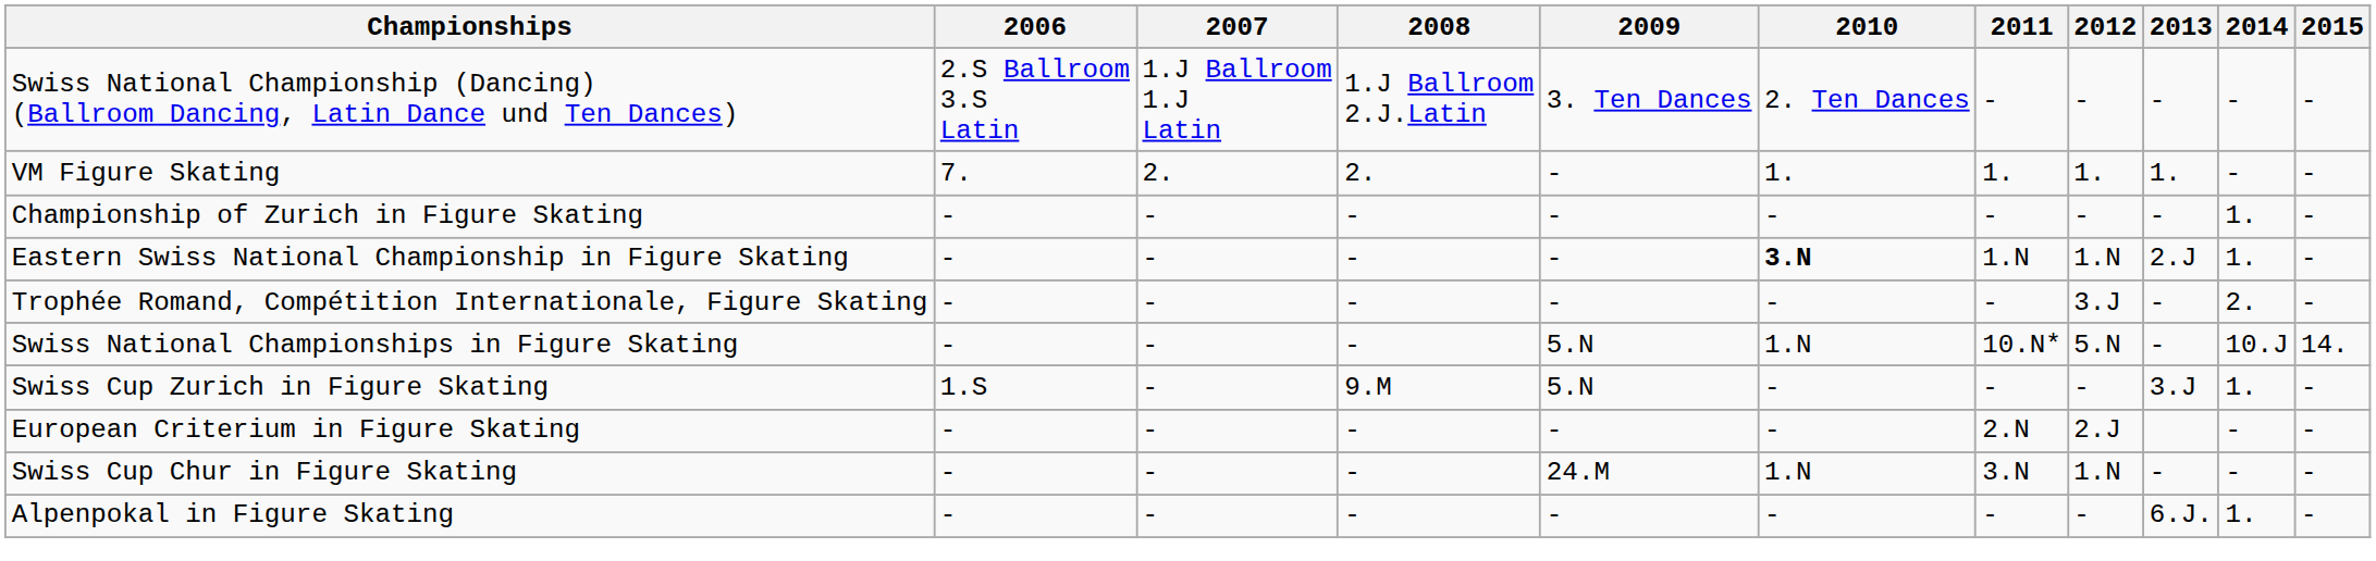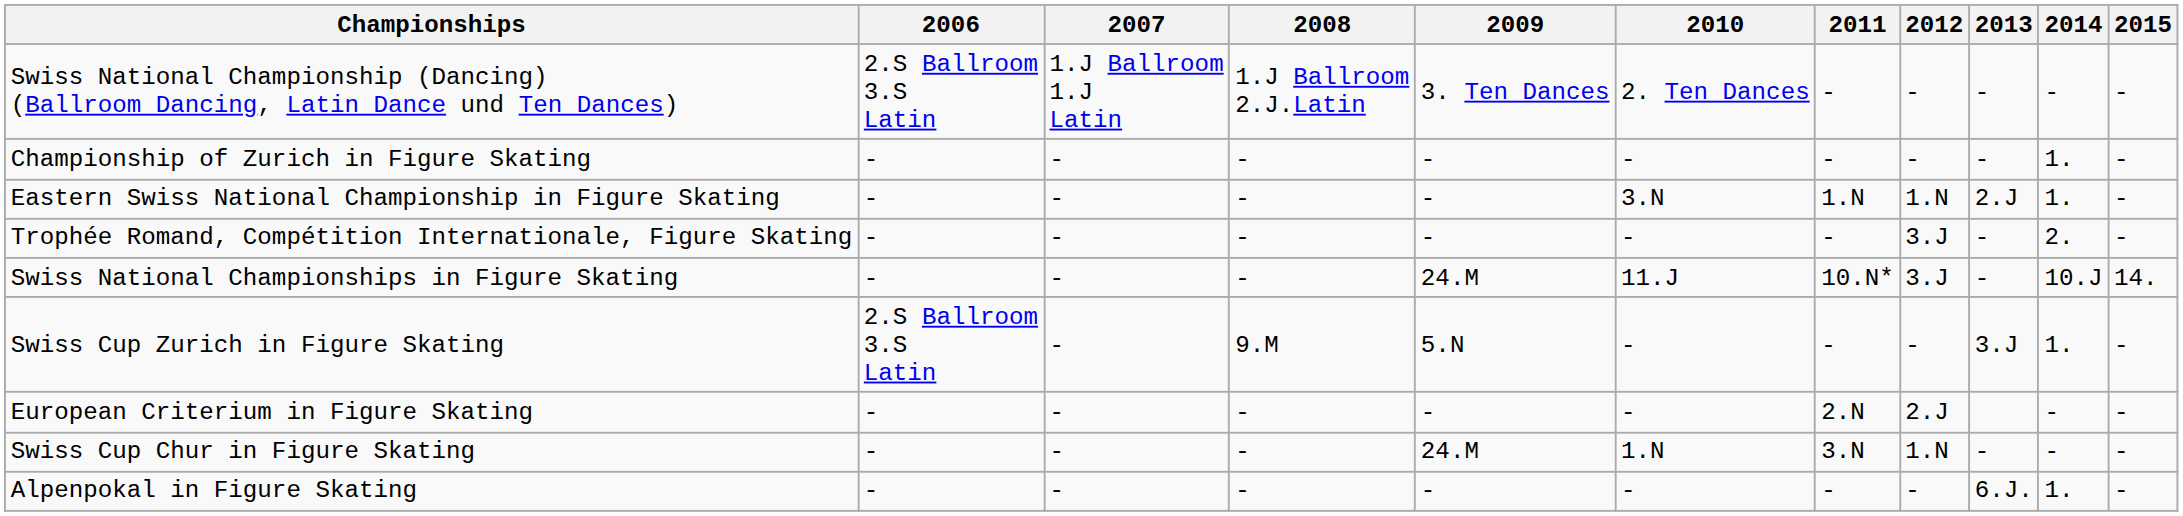 <table class="wikitable">
 <tr>
 <th>Championships</th>
 <th>2006</th>
 <th>2007</th>
 <th>2008</th>
 <th>2009</th>
 <th>2010</th>
 <th>2011</th>
 <th>2012</th>
 <th>2013</th>
 <th>2014</th>
 <th>2015</th>
 </tr>
 <tr>
 <td>Swiss National Championship (Dancing)<br>(<a href='#'>Ballroom Dancing</a>, <a href='#'>Latin Dance</a> und <a href='#'>Ten Dances</a>)</td>
 <td>2.S <a href='#'>Ballroom</a><br>3.S<br><a href='#'>Latin</a></td>
 <td>1.J <a href='#'>Ballroom</a><br>1.J<br><a href='#'>Latin</a></td>
 <td>1.J <a href='#'>Ballroom</a><br>2.J.<a href='#'>Latin</a></td>
 <td>3. <a href='#'>Ten Dances</a></td>
 <td>2. <a href='#'>Ten Dances</a></td>
 <td>-</td>
 <td>-</td>
 <td>-</td>
 <td>-</td>
 <td>-</td>
 </tr>
 <tr>
-<td>VM Figure Skating</td>
-<td>7.</td>
-<td>2.</td>
-<td>2.</td>
-<td>-</td>
-<td>1.</td>
-<td>1.</td>
-<td>1.</td>
-<td>1.</td>
-<td>-</td>
-<td>-</td>
-</tr>
-<tr>
 <td>Championship of Zurich in Figure Skating</td>
 <td>-</td>
 <td>-</td>
 <td>-</td>
 <td>-</td>
 <td>-</td>
 <td>-</td>
 <td>-</td>
 <td>-</td>
 <td>1.</td>
 <td>-</td>
 </tr>
 <tr>
 <td>Eastern Swiss National Championship in Figure Skating</td>
 <td>-</td>
 <td>-</td>
 <td>-</td>
 <td>-</td>
-<td><strong>3.N</strong></td>
+<td>3.N</td>
 <td>1.N</td>
 <td>1.N</td>
 <td>2.J</td>
 <td>1.</td>
 <td>-</td>
 </tr>
 <tr>
 <td>Trophée Romand, Compétition Internationale, Figure Skating</td>
 <td>-</td>
 <td>-</td>
 <td>-</td>
 <td>-</td>
 <td>-</td>
 <td>-</td>
 <td>3.J</td>
 <td>-</td>
 <td>2.</td>
 <td>-</td>
 </tr>
 <tr>
 <td>Swiss National Championships in Figure Skating</td>
 <td>-</td>
 <td>-</td>
 <td>-</td>
-<td>5.N</td>
-<td>1.N</td>
+<td>24.M</td>
+<td>11.J</td>
 <td>10.N*</td>
-<td>5.N</td>
+<td>3.J</td>
 <td>-</td>
 <td>10.J</td>
 <td>14.</td>
 </tr>
 <tr>
 <td>Swiss Cup Zurich in Figure Skating</td>
-<td>1.S</td>
+<td>2.S <a href='#'>Ballroom</a><br>3.S<br><a href='#'>Latin</a></td>
 <td>-</td>
 <td>9.M</td>
 <td>5.N</td>
 <td>-</td>
 <td>-</td>
 <td>-</td>
 <td>3.J</td>
 <td>1.</td>
 <td>-</td>
 </tr>
 <tr>
 <td>European Criterium in Figure Skating</td>
 <td>-</td>
 <td>-</td>
 <td>-</td>
 <td>-</td>
 <td>-</td>
 <td>2.N</td>
 <td>2.J</td>
 <td></td>
 <td>-</td>
 <td>-</td>
 </tr>
 <tr>
 <td>Swiss Cup Chur in Figure Skating</td>
 <td>-</td>
 <td>-</td>
 <td>-</td>
 <td>24.M</td>
 <td>1.N</td>
 <td>3.N</td>
 <td>1.N</td>
 <td>-</td>
 <td>-</td>
 <td>-</td>
 </tr>
 <tr>
 <td>Alpenpokal in Figure Skating</td>
 <td>-</td>
 <td>-</td>
 <td>-</td>
 <td>-</td>
 <td>-</td>
 <td>-</td>
 <td>-</td>
 <td>6.J.</td>
 <td>1.</td>
 <td>-</td>
 </tr>
 </table>
